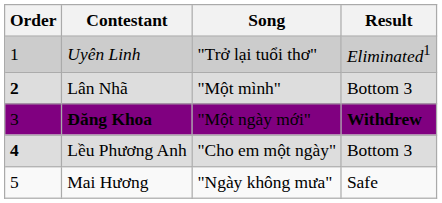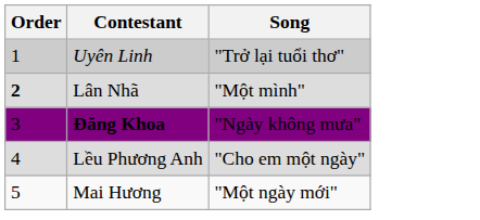 <table border="8" cellpadding="4" cellspacing="0" style="margin:  1em 1em 1em 0; background: #f9f9f9; border: 1px #aaa  solid; border-collapse: collapse; font-size: 90%;">
 <tr bgcolor="#f2f2f2">
 <th>Order</th>
 <th>Contestant</th>
 <th>Song</th>
-<th>Result</th>
 </tr>
 <tr bgcolor="#CCCCCC">
 <td>1</td>
 <td><em>Uyên Linh</em></td>
 <td>"Trở lại tuổi thơ"</td>
-<td><em>Eliminated</em><sup>1</sup></td>
 </tr>
 <tr bgcolor="DDDDDD">
 <td><strong>2</strong></td>
 <td>Lân Nhã</td>
 <td>"Một mình"</td>
-<td>Bottom 3</td>
 </tr>
 <tr bgcolor="purple">
 <td><span> 3</span></td>
 <td><span> <strong>Đăng Khoa</strong></span></td>
-<td>"Một ngày mới"</td>
-<td><span> <strong>Withdrew</strong></span></td>
+<td><span> "Ngày không mưa"</span></td>
 </tr>
 <tr bgcolor="DDDDDD">
-<td><strong>4</strong></td>
+<td>4</td>
 <td>Lều Phương Anh</td>
 <td>"Cho em một ngày"</td>
-<td>Bottom 3</td>
 </tr>
 <tr>
 <td>5</td>
 <td>Mai Hương</td>
-<td><span> "Ngày không mưa"</span></td>
-<td>Safe</td>
+<td>"Một ngày mới"</td>
 </tr>
 </table>
